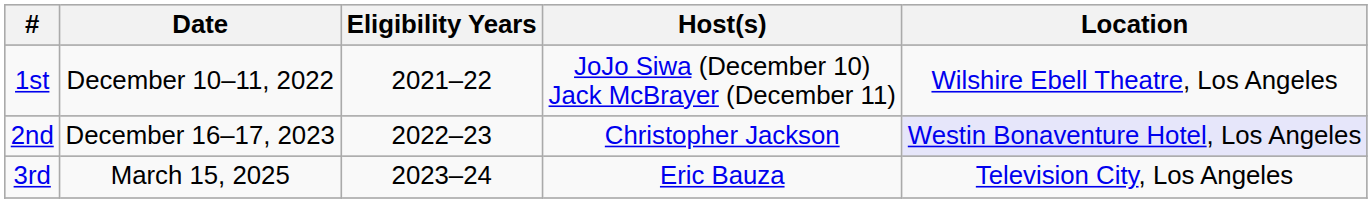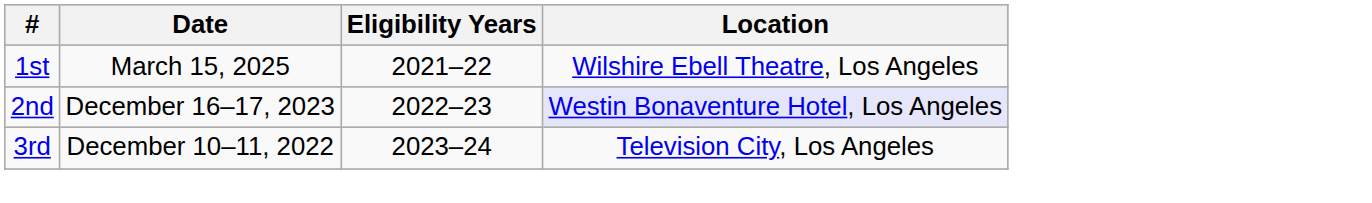 <table class="sortable wikitable" style="text-align: center">
 <tr>
 <th>#</th>
 <th>Date</th>
 <th>Eligibility Years</th>
-<th>Host(s)</th>
 <th>Location</th>
 </tr>
 <tr>
 <td><a href='#'>1st</a></td>
-<td>December 10–11, 2022</td>
+<td>March 15, 2025</td>
 <td>2021–22</td>
-<td><a href='#'>JoJo Siwa</a> (December 10)<br><a href='#'>Jack McBrayer</a> (December 11)</td>
 <td><a href='#'>Wilshire Ebell Theatre</a>, Los Angeles</td>
 </tr>
 <tr>
 <td><a href='#'>2nd</a></td>
 <td>December 16–17, 2023</td>
 <td>2022–23</td>
-<td><a href='#'>Christopher Jackson</a></td>
 <td style="background: lavender;"><a href='#'>Westin Bonaventure Hotel</a>, Los Angeles</td>
 </tr>
 <tr>
 <td><a href='#'>3rd</a></td>
-<td>March 15, 2025</td>
+<td>December 10–11, 2022</td>
 <td>2023–24</td>
-<td><a href='#'>Eric Bauza</a></td>
 <td><a href='#'>Television City</a>, Los Angeles</td>
 </tr>
 </table>
